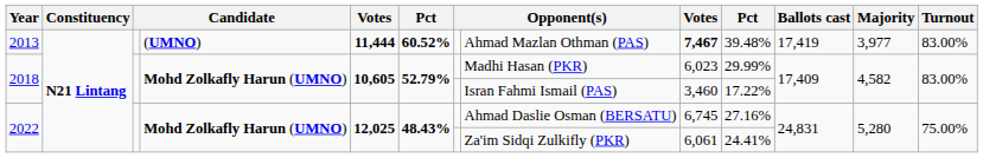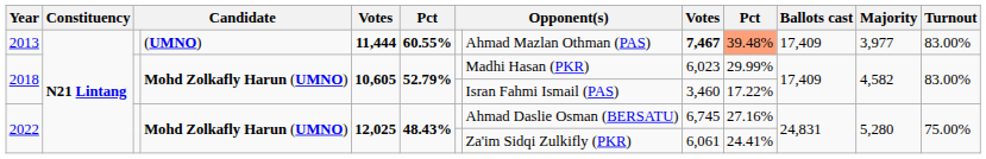 <table class="wikitable" style="margin:0.5em ; font-size:95%">
 <tr>
 <th>Year</th>
 <th>Constituency</th>
 <th colspan=2>Candidate</th>
 <th>Votes</th>
 <th>Pct</th>
 <th colspan=2>Opponent(s)</th>
 <th>Votes</th>
 <th>Pct</th>
 <th>Ballots cast</th>
 <th>Majority</th>
 <th>Turnout</th>
 </tr>
 <tr>
 <td><a href='#'>2013</a></td>
 <td rowspan="5"><strong>N21 <a href='#'>Lintang</a></strong></td>
 <td></td>
 <td> (<a href='#'><strong>UMNO</strong></a>)</td>
 <td align="right"><strong>11,444</strong></td>
-<td><strong>60.52%</strong></td>
+<td><strong>60.55%</strong></td>
 <td></td>
 <td>Ahmad Mazlan Othman (<a href='#'>PAS</a>)</td>
 <td align="right"><strong>7,467</strong></td>
-<td>39.48%</td>
-<td>17,419</td>
+<td style="background: lightsalmon;">39.48%</td>
+<td>17,409</td>
 <td>3,977</td>
 <td>83.00%</td>
 </tr>
 <tr>
 <td rowspan=2><a href='#'>2018</a></td>
 <td rowspan=2 ></td>
 <td rowspan=2><strong>Mohd Zolkafly Harun</strong> (<a href='#'><strong>UMNO</strong></a>)</td>
 <td rowspan=2 align="right"><strong>10,605</strong></td>
 <td rowspan=2><strong>52.79%</strong></td>
 <td></td>
 <td>Madhi Hasan (<a href='#'>PKR</a>)</td>
 <td align="right">6,023</td>
 <td>29.99%</td>
 <td rowspan=2>17,409</td>
 <td rowspan=2>4,582</td>
 <td rowspan=2>83.00%</td>
 </tr>
 <tr>
 <td></td>
 <td>Isran Fahmi Ismail (<a href='#'>PAS</a>)</td>
 <td align="right">3,460</td>
 <td>17.22%</td>
 </tr>
 <tr>
 <td rowspan="2"><a href='#'>2022</a></td>
 <td rowspan="2" ></td>
 <td rowspan="2"><strong>Mohd Zolkafly Harun</strong> (<a href='#'><strong>UMNO</strong></a>)</td>
 <td rowspan="2" align="right"><strong>12,025</strong></td>
 <td rowspan="2"><strong>48.43%</strong></td>
 <td bgcolor=></td>
 <td>Ahmad Daslie Osman (<a href='#'>BERSATU</a>)</td>
 <td align="right">6,745</td>
 <td>27.16%</td>
 <td rowspan="2">24,831</td>
 <td rowspan="2">5,280</td>
 <td rowspan="2">75.00%</td>
 </tr>
 <tr>
 <td></td>
 <td>Za'im Sidqi Zulkifly (<a href='#'>PKR</a>)</td>
 <td align="right">6,061</td>
 <td>24.41%</td>
 </tr>
 </table>
